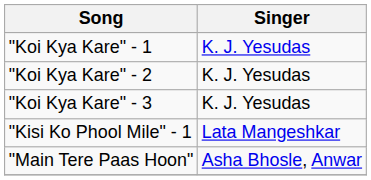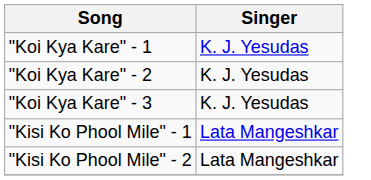 <table class="wikitable">
 <tr>
 <th>Song</th>
 <th>Singer</th>
 </tr>
 <tr>
 <td>"Koi Kya Kare" - 1</td>
 <td><a href='#'>K. J. Yesudas</a></td>
 </tr>
 <tr>
 <td>"Koi Kya Kare" - 2</td>
 <td>K. J. Yesudas</td>
 </tr>
 <tr>
 <td>"Koi Kya Kare" - 3</td>
 <td>K. J. Yesudas</td>
 </tr>
 <tr>
 <td>"Kisi Ko Phool Mile" - 1</td>
 <td><a href='#'>Lata Mangeshkar</a></td>
 </tr>
 <tr>
-<td>"Main Tere Paas Hoon"</td>
-<td><a href='#'>Asha Bhosle</a>, <a href='#'>Anwar</a></td>
+<td>"Kisi Ko Phool Mile" - 2</td>
+<td>Lata Mangeshkar</td>
 </tr>
 <tr>
 </tr>
 </table>
